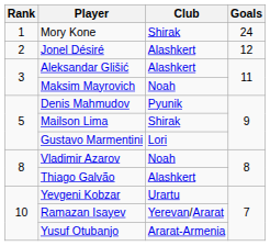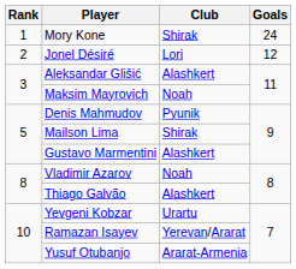 <table class="wikitable" style="text-align:center">
 <tr>
 <th>Rank</th>
 <th>Player</th>
 <th>Club</th>
 <th>Goals</th>
 </tr>
 <tr>
 <td rowspan="1">1</td>
 <td align="left"> Mory Kone</td>
 <td align="left"><a href='#'>Shirak</a></td>
 <td rowspan="1">24</td>
 </tr>
 <tr>
 <td rowspan="1">2</td>
 <td align="left"> <a href='#'>Jonel Désiré</a></td>
-<td align="left"><a href='#'>Alashkert</a></td>
+<td align="left"><a href='#'>Lori</a></td>
 <td rowspan="1">12</td>
 </tr>
 <tr>
 <td rowspan="2">3</td>
 <td align="left"> <a href='#'>Aleksandar Glišić</a></td>
 <td align="left"><a href='#'>Alashkert</a></td>
 <td rowspan="2">11</td>
 </tr>
 <tr>
 <td align="left"> <a href='#'>Maksim Mayrovich</a></td>
 <td align="left"><a href='#'>Noah</a></td>
 </tr>
 <tr>
 <td rowspan="3">5</td>
 <td align="left"> <a href='#'>Denis Mahmudov</a></td>
 <td align="left"><a href='#'>Pyunik</a></td>
 <td rowspan="3">9</td>
 </tr>
 <tr>
 <td align="left"> <a href='#'>Mailson Lima</a></td>
 <td align="left"><a href='#'>Shirak</a></td>
 </tr>
 <tr>
 <td align="left"> <a href='#'>Gustavo Marmentini</a></td>
-<td align="left"><a href='#'>Lori</a></td>
+<td align="left"><a href='#'>Alashkert</a></td>
 </tr>
 <tr>
 <td rowspan="2">8</td>
 <td align="left"> <a href='#'>Vladimir Azarov</a></td>
 <td align="left"><a href='#'>Noah</a></td>
 <td rowspan="2">8</td>
 </tr>
 <tr>
 <td align="left"> <a href='#'>Thiago Galvão</a></td>
 <td align="left"><a href='#'>Alashkert</a></td>
 </tr>
 <tr>
 <td rowspan="3">10</td>
 <td align="left"> <a href='#'>Yevgeni Kobzar</a></td>
 <td align="left"><a href='#'>Urartu</a></td>
 <td rowspan="3">7</td>
 </tr>
 <tr>
 <td align="left"> <a href='#'>Ramazan Isayev</a></td>
 <td align="left"><a href='#'>Yerevan</a>/<a href='#'>Ararat</a></td>
 </tr>
 <tr>
 <td align="left"> <a href='#'>Yusuf Otubanjo</a></td>
 <td align="left"><a href='#'>Ararat-Armenia</a></td>
 </tr>
 </table>
